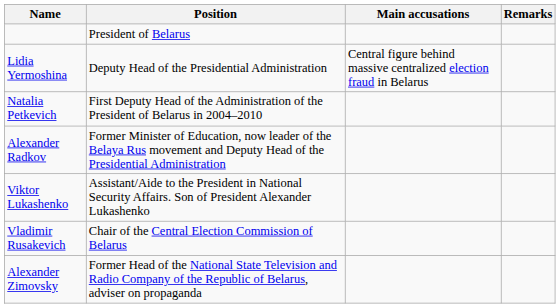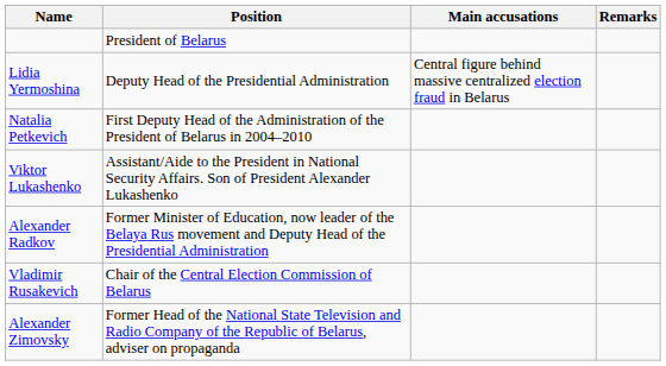 <table class="wikitable sortable" style="width: 80%">
 <tr>
 <th>Name</th>
 <th>Position</th>
 <th>Main accusations</th>
 <th>Remarks</th>
 </tr>
 <tr>
 <td></td>
 <td>President of <a href='#'>Belarus</a></td>
 <td></td>
 <td></td>
 </tr>
 <tr>
 <td><a href='#'>Lidia Yermoshina</a></td>
 <td>Deputy Head of the Presidential Administration</td>
 <td>Central figure behind massive centralized <a href='#'>election fraud</a> in Belarus</td>
 <td></td>
 </tr>
 <tr>
 <td><a href='#'>Natalia Petkevich</a></td>
 <td>First Deputy Head of the Administration of the President of Belarus in 2004–2010</td>
 <td></td>
 <td></td>
 </tr>
 <tr>
-<td><a href='#'>Alexander Radkov</a></td>
-<td>Former Minister of Education, now leader of the <a href='#'>Belaya Rus</a> movement and Deputy Head of the <a href='#'>Presidential Administration</a></td>
+<td><a href='#'>Viktor Lukashenko</a></td>
+<td>Assistant/Aide to the President in National Security Affairs. Son of President Alexander Lukashenko</td>
 <td></td>
 <td></td>
 </tr>
 <tr>
-<td><a href='#'>Viktor Lukashenko</a></td>
-<td>Assistant/Aide to the President in National Security Affairs. Son of President Alexander Lukashenko</td>
+<td><a href='#'>Alexander Radkov</a></td>
+<td>Former Minister of Education, now leader of the <a href='#'>Belaya Rus</a> movement and Deputy Head of the <a href='#'>Presidential Administration</a></td>
 <td></td>
 <td></td>
 </tr>
 <tr>
 <td><a href='#'>Vladimir Rusakevich</a></td>
 <td>Chair of the <a href='#'>Central Election Commission of Belarus</a></td>
 <td></td>
 <td></td>
 </tr>
 <tr>
 <td><a href='#'>Alexander Zimovsky</a></td>
 <td>Former Head of the <a href='#'>National State Television and Radio Company of the Republic of Belarus</a>, adviser on propaganda</td>
 <td></td>
 <td></td>
 </tr>
 </table>
